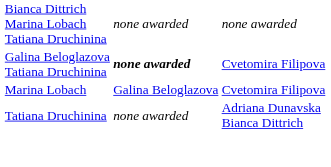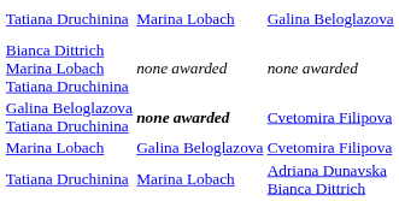 <table>
 <tr style="background:#dfdfdf;">
+</tr>
+<tr>
+<th scope=row style="text-align:left"><br><br></th>
+<td> <a href='#'>Tatiana Druchinina</a></td>
+<td> <a href='#'>Marina Lobach</a></td>
+<td> <a href='#'>Galina Beloglazova</a></td>
 </tr>
 <tr>
 <th scope=row style="text-align:left"><br></th>
 <td> <a href='#'>Bianca Dittrich</a> <br> <a href='#'>Marina Lobach</a> <br> <a href='#'>Tatiana Druchinina</a></td>
 <td><em>none awarded</em></td>
 <td><em>none awarded</em></td>
 </tr>
 <tr>
 <th scope=row style="text-align:left"><br></th>
 <td> <a href='#'>Galina Beloglazova</a> <br> <a href='#'>Tatiana Druchinina</a></td>
 <td><strong><em>none awarded</em></strong></td>
 <td> <a href='#'>Cvetomira Filipova</a></td>
 </tr>
 <tr>
 <th scope=row style="text-align:left"><br></th>
 <td> <a href='#'>Marina Lobach</a></td>
 <td> <a href='#'>Galina Beloglazova</a></td>
 <td> <a href='#'>Cvetomira Filipova</a></td>
 </tr>
 <tr>
 <th scope=row style="text-align:left"><br></th>
 <td> <a href='#'>Tatiana Druchinina</a></td>
-<td><em>none awarded</em></td>
+<td> <a href='#'>Marina Lobach</a></td>
 <td> <a href='#'>Adriana Dunavska</a> <br> <a href='#'>Bianca Dittrich</a></td>
 </tr>
 </table>
